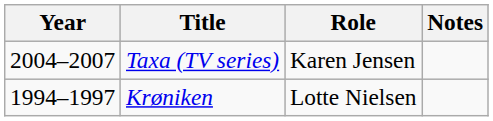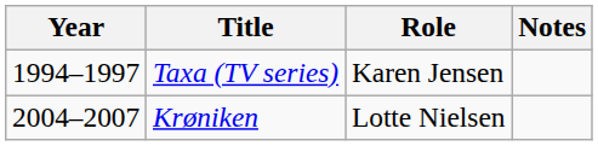 <table class="wikitable sortable">
 <tr>
 <th>Year</th>
 <th>Title</th>
 <th>Role</th>
 <th class="unsortable">Notes</th>
 </tr>
 <tr>
-<td>2004–2007</td>
+<td>1994–1997</td>
 <td><em><a href='#'>Taxa (TV series)</a></em></td>
 <td>Karen Jensen</td>
 <td></td>
 </tr>
 <tr>
-<td>1994–1997</td>
+<td>2004–2007</td>
 <td><em><a href='#'>Krøniken</a></em></td>
 <td>Lotte Nielsen</td>
 <td></td>
 </tr>
 </table>
